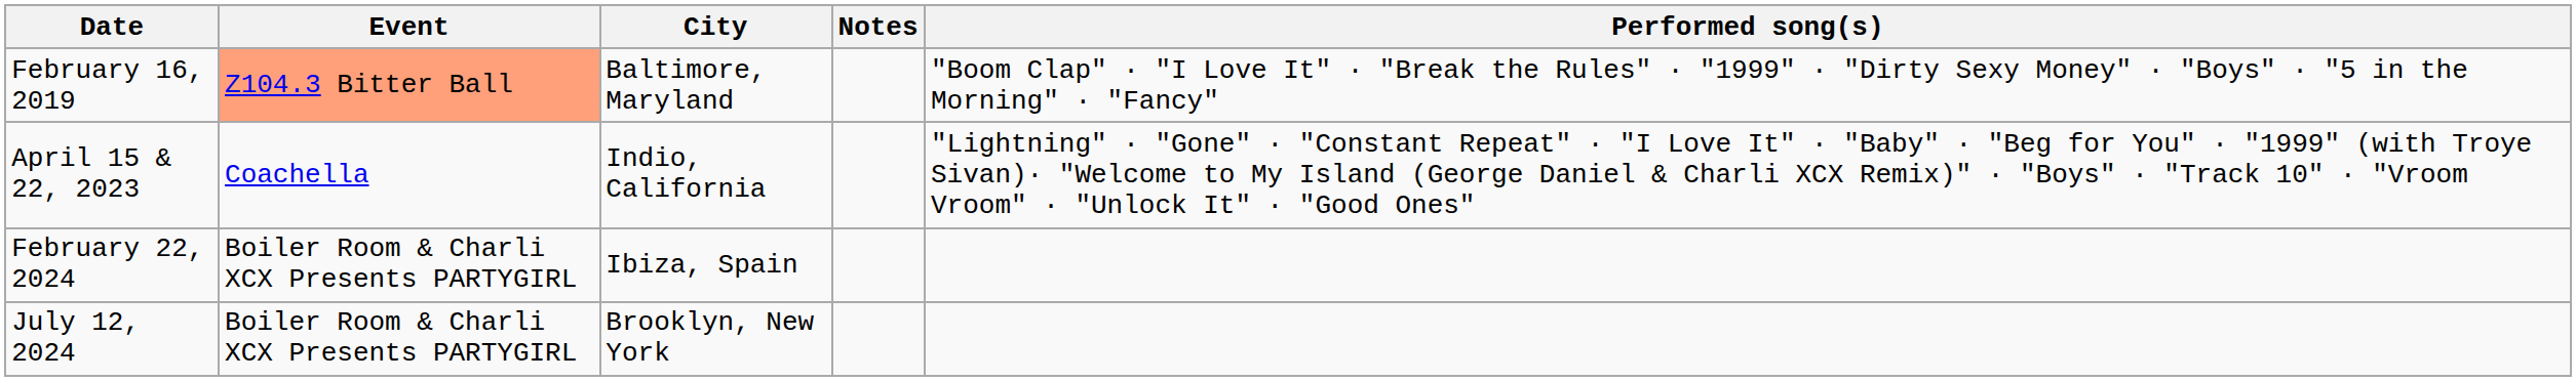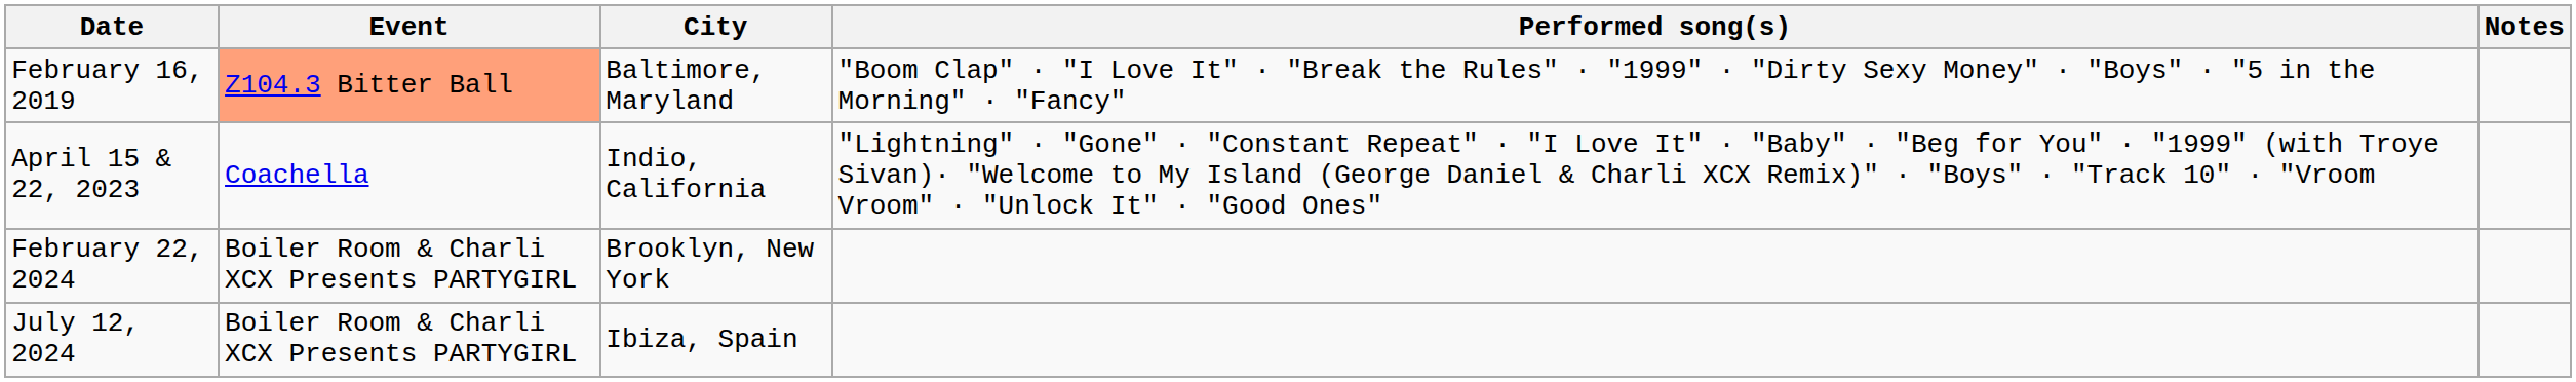 <table class="wikitable">
 <tr>
 <th>Date</th>
 <th>Event</th>
 <th>City</th>
+<th>Performed song(s)</th>
 <th>Notes</th>
-<th>Performed song(s)</th>
 </tr>
 <tr>
 <td>February 16, 2019</td>
 <td style="background: lightsalmon;"><a href='#'>Z104.3</a> Bitter Ball</td>
 <td>Baltimore, Maryland</td>
+<td>"Boom Clap" · "I Love It" · "Break the Rules" · "1999" · "Dirty Sexy Money" · "Boys" · "5 in the Morning" · "Fancy"</td>
 <td></td>
-<td>"Boom Clap" · "I Love It" · "Break the Rules" · "1999" · "Dirty Sexy Money" · "Boys" · "5 in the Morning" · "Fancy"</td>
 </tr>
 <tr>
 <td>April 15 & 22, 2023</td>
 <td><a href='#'>Coachella</a></td>
 <td>Indio, California</td>
+<td>"Lightning" · "Gone" · "Constant Repeat" · "I Love It" · "Baby" · "Beg for You" · "1999" (with Troye Sivan)· "Welcome to My Island (George Daniel & Charli XCX Remix)" · "Boys" · "Track 10" · "Vroom Vroom" · "Unlock It" · "Good Ones"</td>
 <td></td>
-<td>"Lightning" · "Gone" · "Constant Repeat" · "I Love It" · "Baby" · "Beg for You" · "1999" (with Troye Sivan)· "Welcome to My Island (George Daniel & Charli XCX Remix)" · "Boys" · "Track 10" · "Vroom Vroom" · "Unlock It" · "Good Ones"</td>
 </tr>
 <tr>
 <td>February 22, 2024</td>
 <td>Boiler Room & Charli XCX Presents PARTYGIRL</td>
-<td>Ibiza, Spain</td>
+<td>Brooklyn, New York</td>
 <td></td>
 <td></td>
 </tr>
 <tr>
 <td>July 12, 2024</td>
 <td>Boiler Room & Charli XCX Presents PARTYGIRL</td>
-<td>Brooklyn, New York</td>
+<td>Ibiza, Spain</td>
 <td></td>
 <td></td>
 </tr>
 </table>
